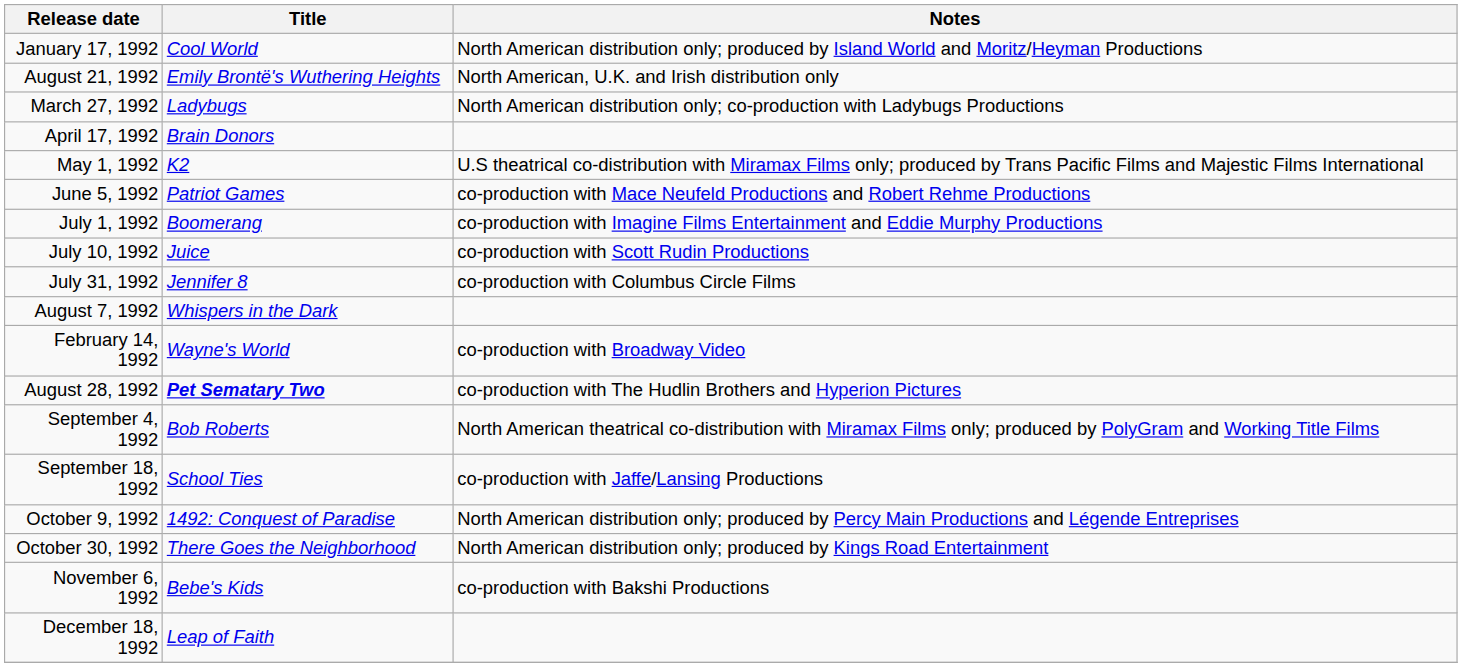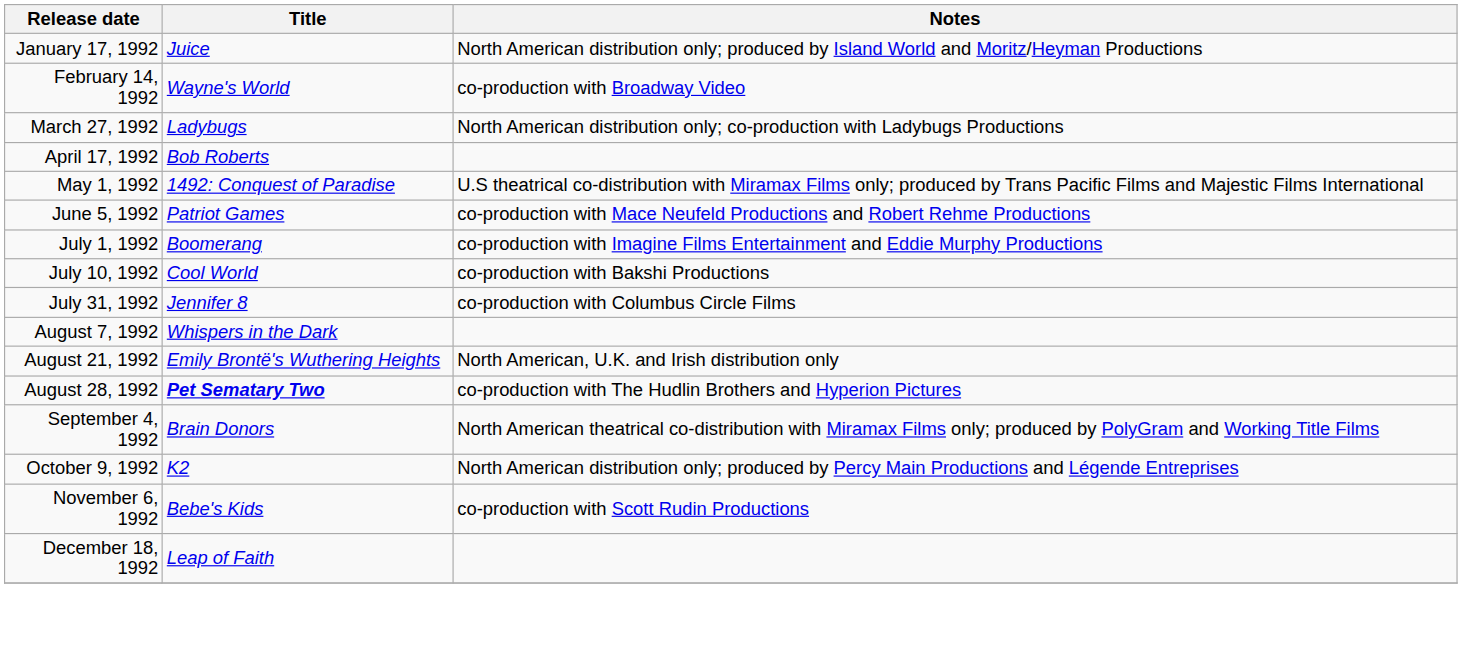 <table class="wikitable sortable" style="width:100%;">
 <tr>
 <th scope="col" style="width:130px;">Release date</th>
 <th>Title</th>
 <th>Notes</th>
 </tr>
 <tr>
 <td style="text-align:right;">January 17, 1992</td>
-<td><em><a href='#'>Cool World</a></em></td>
+<td><em><a href='#'>Juice</a></em></td>
 <td>North American distribution only; produced by <a href='#'>Island World</a> and <a href='#'>Moritz</a>/<a href='#'>Heyman</a> Productions</td>
 </tr>
 <tr>
-<td style="text-align:right;">August 21, 1992</td>
-<td><em><a href='#'>Emily Brontë's Wuthering Heights</a></em></td>
-<td>North American, U.K. and Irish distribution only</td>
+<td style="text-align:right;">February 14, 1992</td>
+<td><em><a href='#'>Wayne's World</a></em></td>
+<td>co-production with <a href='#'>Broadway Video</a></td>
 </tr>
 <tr>
 <td style="text-align:right;">March 27, 1992</td>
 <td><em><a href='#'>Ladybugs</a></em></td>
 <td>North American distribution only; co-production with Ladybugs Productions</td>
 </tr>
 <tr>
 <td style="text-align:right;">April 17, 1992</td>
-<td><em><a href='#'>Brain Donors</a></em></td>
+<td><em><a href='#'>Bob Roberts</a></em></td>
 <td></td>
 </tr>
 <tr>
 <td style="text-align:right;">May 1, 1992</td>
-<td><em><a href='#'>K2</a></em></td>
+<td><em><a href='#'>1492: Conquest of Paradise</a></em></td>
 <td>U.S theatrical co-distribution with <a href='#'>Miramax Films</a> only; produced by Trans Pacific Films and Majestic Films International</td>
 </tr>
 <tr>
 <td style="text-align:right;">June 5, 1992</td>
 <td><em><a href='#'>Patriot Games</a></em></td>
 <td>co-production with <a href='#'>Mace Neufeld Productions</a> and <a href='#'>Robert Rehme Productions</a></td>
 </tr>
 <tr>
 <td style="text-align:right;">July 1, 1992</td>
 <td><em><a href='#'>Boomerang</a></em></td>
 <td>co-production with <a href='#'>Imagine Films Entertainment</a> and <a href='#'>Eddie Murphy Productions</a></td>
 </tr>
 <tr>
 <td style="text-align:right;">July 10, 1992</td>
-<td><em><a href='#'>Juice</a></em></td>
-<td>co-production with <a href='#'>Scott Rudin Productions</a></td>
+<td><em><a href='#'>Cool World</a></em></td>
+<td>co-production with Bakshi Productions</td>
 </tr>
 <tr>
 <td style="text-align:right;">July 31, 1992</td>
 <td><em><a href='#'>Jennifer 8</a></em></td>
 <td>co-production with Columbus Circle Films</td>
 </tr>
 <tr>
 <td style="text-align:right;">August 7, 1992</td>
 <td><em><a href='#'>Whispers in the Dark</a></em></td>
 <td></td>
 </tr>
 <tr>
-<td style="text-align:right;">February 14, 1992</td>
-<td><em><a href='#'>Wayne's World</a></em></td>
-<td>co-production with <a href='#'>Broadway Video</a></td>
+<td style="text-align:right;">August 21, 1992</td>
+<td><em><a href='#'>Emily Brontë's Wuthering Heights</a></em></td>
+<td>North American, U.K. and Irish distribution only</td>
 </tr>
 <tr>
 <td style="text-align:right;">August 28, 1992</td>
 <td><strong><em><a href='#'>Pet Sematary Two</a></em></strong></td>
 <td>co-production with The Hudlin Brothers and <a href='#'>Hyperion Pictures</a></td>
 </tr>
 <tr>
 <td style="text-align:right;">September 4, 1992</td>
-<td><em><a href='#'>Bob Roberts</a></em></td>
+<td><em><a href='#'>Brain Donors</a></em></td>
 <td>North American theatrical co-distribution with <a href='#'>Miramax Films</a> only; produced by <a href='#'>PolyGram</a> and <a href='#'>Working Title Films</a></td>
 </tr>
 <tr>
-<td style="text-align:right;">September 18, 1992</td>
-<td><em><a href='#'>School Ties</a></em></td>
-<td>co-production with <a href='#'>Jaffe</a>/<a href='#'>Lansing</a> Productions</td>
-</tr>
-<tr>
 <td style="text-align:right;">October 9, 1992</td>
-<td><em><a href='#'>1492: Conquest of Paradise</a></em></td>
+<td><em><a href='#'>K2</a></em></td>
 <td>North American distribution only; produced by <a href='#'>Percy Main Productions</a> and <a href='#'>Légende Entreprises</a></td>
-</tr>
-<tr>
-<td style="text-align:right;">October 30, 1992</td>
-<td><em><a href='#'>There Goes the Neighborhood</a></em></td>
-<td>North American distribution only; produced by <a href='#'>Kings Road Entertainment</a></td>
 </tr>
 <tr>
 <td style="text-align:right;">November 6, 1992</td>
 <td><em><a href='#'>Bebe's Kids</a></em></td>
-<td>co-production with Bakshi Productions</td>
+<td>co-production with <a href='#'>Scott Rudin Productions</a></td>
 </tr>
 <tr>
 <td style="text-align:right;">December 18, 1992</td>
 <td><em><a href='#'>Leap of Faith</a></em></td>
 <td></td>
 </tr>
 <tr>
 </tr>
 </table>
